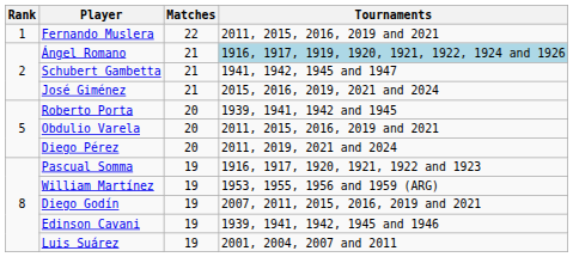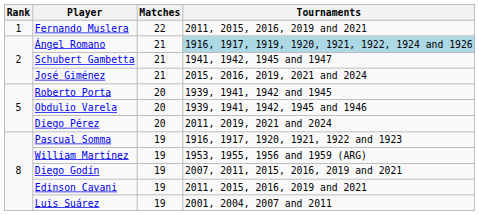 <table class="wikitable" style="text-align: left;">
 <tr>
 <th>Rank</th>
 <th>Player</th>
 <th>Matches</th>
 <th>Tournaments</th>
 </tr>
 <tr>
 <td align=center>1</td>
 <td><a href='#'>Fernando Muslera</a></td>
 <td align=center>22</td>
 <td>2011, 2015, 2016, 2019 and 2021</td>
 </tr>
 <tr>
 <td rowspan=3 align=center>2</td>
 <td><a href='#'>Ángel Romano</a></td>
 <td align=center>21</td>
 <td style="background: lightblue;">1916, 1917, 1919, 1920, 1921, 1922, 1924 and 1926</td>
 </tr>
 <tr>
 <td><a href='#'>Schubert Gambetta</a></td>
 <td align=center>21</td>
 <td>1941, 1942, 1945 and 1947</td>
 </tr>
 <tr>
 <td><a href='#'>José Giménez</a></td>
 <td align=center>21</td>
 <td>2015, 2016, 2019, 2021 and 2024</td>
 </tr>
 <tr>
 <td rowspan=3 align=center>5</td>
 <td><a href='#'>Roberto Porta</a></td>
 <td align=center>20</td>
 <td>1939, 1941, 1942 and 1945</td>
 </tr>
 <tr>
 <td><a href='#'>Obdulio Varela</a></td>
 <td align=center>20</td>
-<td>2011, 2015, 2016, 2019 and 2021</td>
+<td>1939, 1941, 1942, 1945 and 1946</td>
 </tr>
 <tr>
 <td><a href='#'>Diego Pérez</a></td>
 <td align=center>20</td>
 <td>2011, 2019, 2021 and 2024</td>
 </tr>
 <tr>
 <td rowspan=5 align=center>8</td>
 <td><a href='#'>Pascual Somma</a></td>
 <td align=center>19</td>
 <td>1916, 1917, 1920, 1921, 1922 and 1923</td>
 </tr>
 <tr>
 <td><a href='#'>William Martínez</a></td>
 <td align=center>19</td>
 <td>1953, 1955, 1956 and 1959 (ARG)</td>
 </tr>
 <tr>
 <td><a href='#'>Diego Godín</a></td>
 <td align=center>19</td>
 <td>2007, 2011, 2015, 2016, 2019 and 2021</td>
 </tr>
 <tr>
 <td><a href='#'>Edinson Cavani</a></td>
 <td align=center>19</td>
-<td>1939, 1941, 1942, 1945 and 1946</td>
+<td>2011, 2015, 2016, 2019 and 2021</td>
 </tr>
 <tr>
 <td><a href='#'>Luis Suárez</a></td>
 <td align=center>19</td>
 <td>2001, 2004, 2007 and 2011</td>
 </tr>
 </table>
